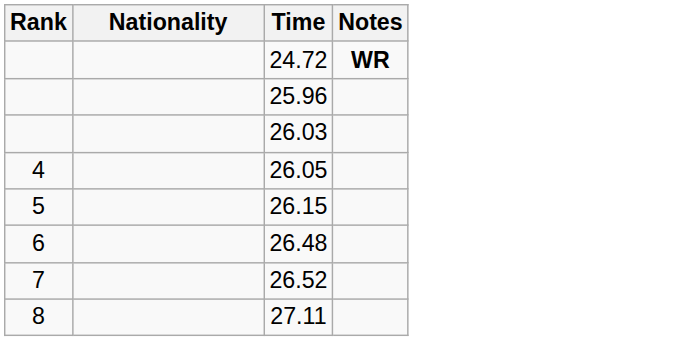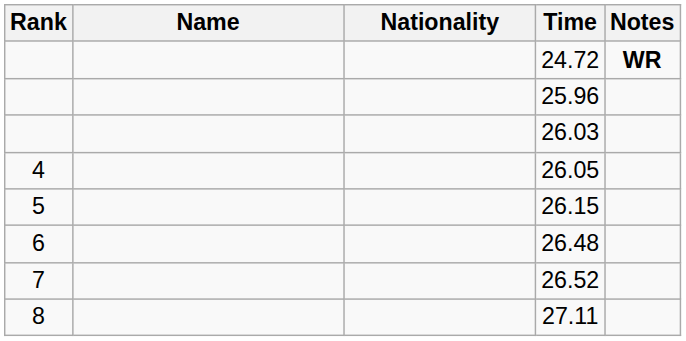 <table class="wikitable sortable" style="text-align:center">
 <tr>
 <th>Rank</th>
+<th style="width:180px">Name</th>
 <th style="width:125px">Nationality</th>
 <th>Time</th>
 <th>Notes</th>
 </tr>
 <tr>
 <td></td>
 <td style="text-align:left;"></td>
+<td style="text-align:left;"></td>
 <td>24.72</td>
 <td><strong>WR</strong></td>
 </tr>
 <tr>
 <td></td>
+<td style="text-align:left;"></td>
 <td style="text-align:left;"></td>
 <td>25.96</td>
 <td></td>
 </tr>
 <tr>
 <td></td>
 <td style="text-align:left;"></td>
+<td style="text-align:left;"></td>
 <td>26.03</td>
 <td></td>
 </tr>
 <tr>
 <td>4</td>
+<td style="text-align:left;"></td>
 <td style="text-align:left;"></td>
 <td>26.05</td>
 <td></td>
 </tr>
 <tr>
 <td>5</td>
 <td style="text-align:left;"></td>
+<td style="text-align:left;"></td>
 <td>26.15</td>
 <td></td>
 </tr>
 <tr>
 <td>6</td>
+<td style="text-align:left;"></td>
 <td style="text-align:left;"></td>
 <td>26.48</td>
 <td></td>
 </tr>
 <tr>
 <td>7</td>
 <td style="text-align:left;"></td>
+<td style="text-align:left;"></td>
 <td>26.52</td>
 <td></td>
 </tr>
 <tr>
 <td>8</td>
 <td style="text-align:left;"></td>
+<td style="text-align:left;"></td>
 <td>27.11</td>
 <td></td>
 </tr>
 </table>
